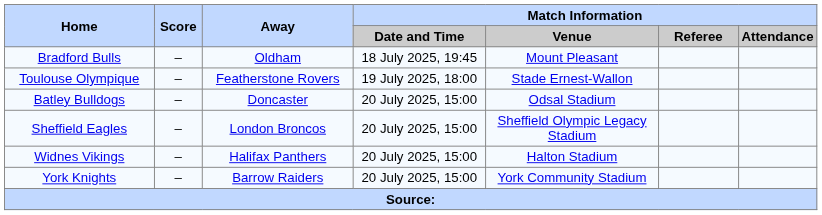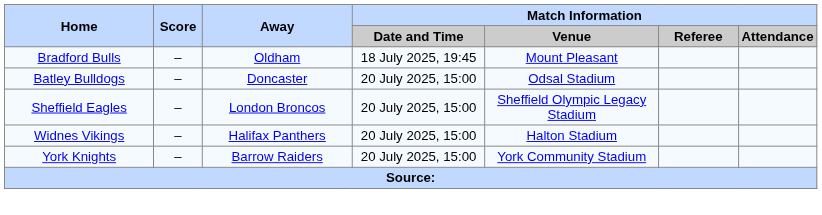 <table border=1 style="border-collapse:collapse; font-size:90%; text-align:center;" cellpadding=3 cellspacing=0 width=100%>
 <tr bgcolor=#C1D8FF>
 <th scope="col" rowspan=2 width=19%>Home</th>
 <th scope="col" rowspan=2 width=6%>Score</th>
 <th scope="col" rowspan=2 width=19%>Away</th>
 <th colspan=4>Match Information</th>
 </tr>
 <tr bgcolor=#CCCCCC>
 <th scope="col" width=17%>Date and Time</th>
 <th scope="col" width=22%>Venue</th>
 <th scope="col" width=10%>Referee</th>
 <th scope="col" width=7%>Attendance</th>
 </tr>
 <tr bgcolor=#F5FAFF>
 <td> <a href='#'>Bradford Bulls</a></td>
 <td>–</td>
 <td> <a href='#'>Oldham</a></td>
 <td>18 July 2025, 19:45</td>
 <td><a href='#'>Mount Pleasant</a></td>
-<td></td>
-<td></td>
-</tr>
-<tr bgcolor=#F5FAFF>
-<td> <a href='#'>Toulouse Olympique</a></td>
-<td>–</td>
-<td> <a href='#'>Featherstone Rovers</a></td>
-<td>19 July 2025, 18:00</td>
-<td><a href='#'>Stade Ernest-Wallon</a></td>
 <td></td>
 <td></td>
 </tr>
 <tr bgcolor=#F5FAFF>
 <td> <a href='#'>Batley Bulldogs</a></td>
 <td>–</td>
 <td> <a href='#'>Doncaster</a></td>
 <td>20 July 2025, 15:00</td>
 <td><a href='#'>Odsal Stadium</a></td>
 <td></td>
 <td></td>
 </tr>
 <tr bgcolor=#F5FAFF>
 <td> <a href='#'>Sheffield Eagles</a></td>
 <td>–</td>
 <td> <a href='#'>London Broncos</a></td>
 <td>20 July 2025, 15:00</td>
 <td><a href='#'>Sheffield Olympic Legacy Stadium</a></td>
 <td></td>
 <td></td>
 </tr>
 <tr bgcolor=#F5FAFF>
 <td> <a href='#'>Widnes Vikings</a></td>
 <td>–</td>
 <td> <a href='#'>Halifax Panthers</a></td>
 <td>20 July 2025, 15:00</td>
 <td><a href='#'>Halton Stadium</a></td>
 <td></td>
 <td></td>
 </tr>
 <tr bgcolor=#F5FAFF>
 <td> <a href='#'>York Knights</a></td>
 <td>–</td>
 <td> <a href='#'>Barrow Raiders</a></td>
 <td>20 July 2025, 15:00</td>
 <td><a href='#'>York Community Stadium</a></td>
 <td></td>
 <td></td>
 </tr>
 <tr style="background:#c1d8ff;">
 <th colspan=7>Source:</th>
 </tr>
 </table>
